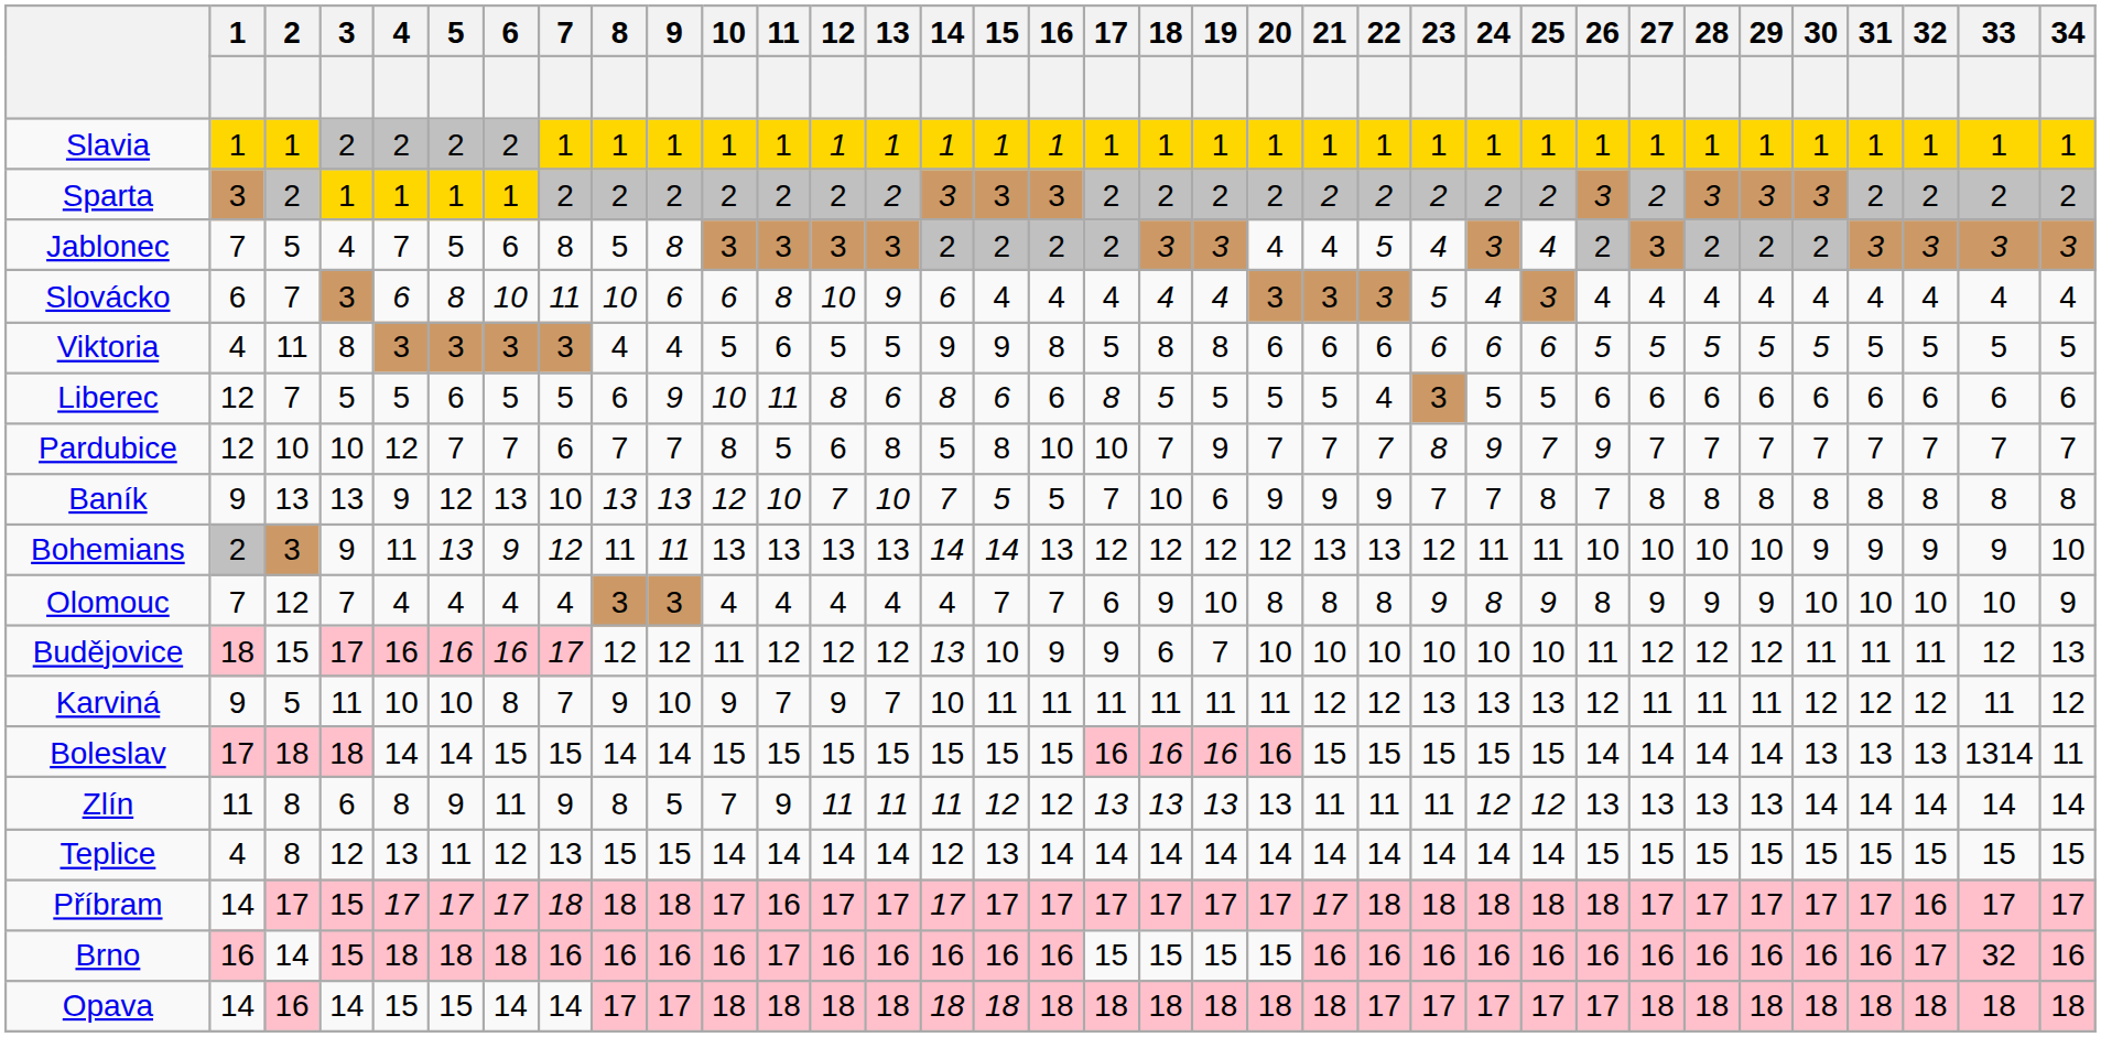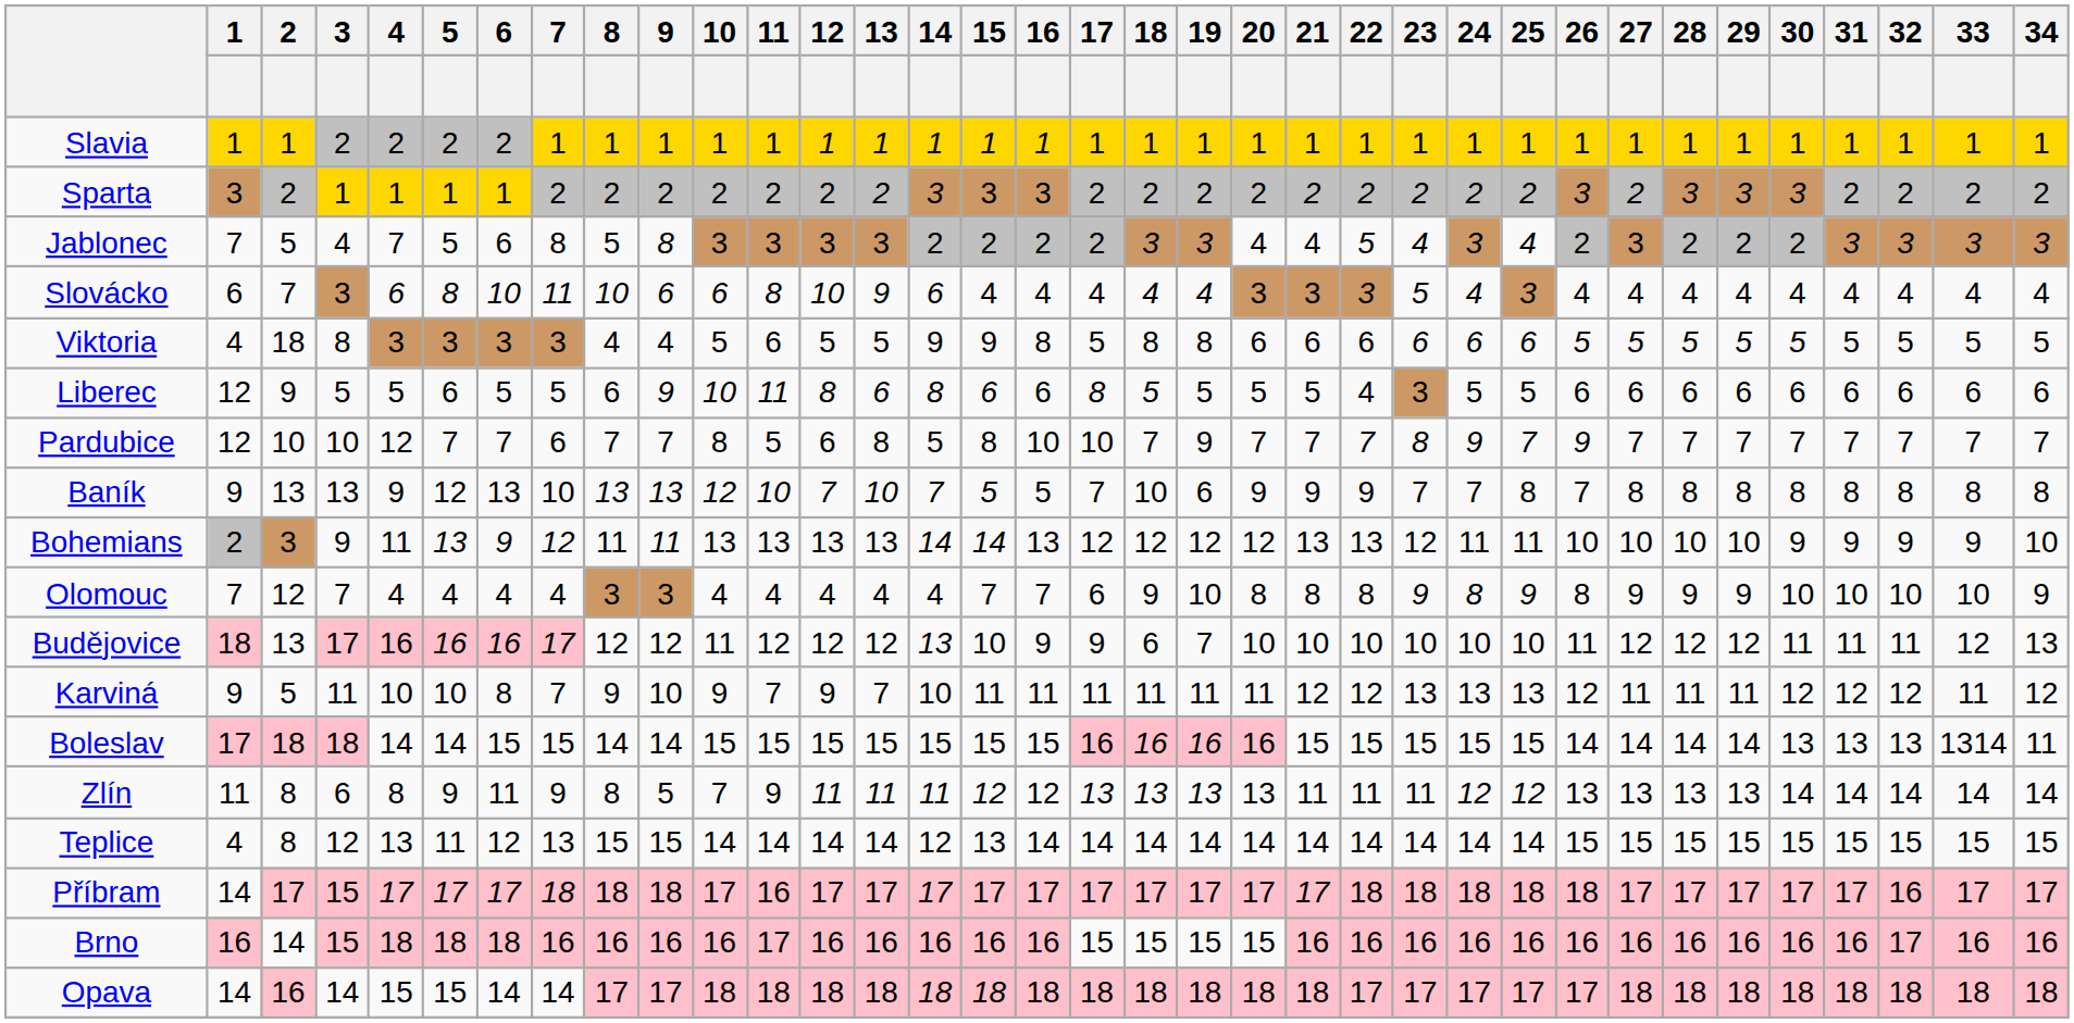 <table class="wikitable sortable" style="text-align:center; font-size:80%;">
 <tr>
 <th rowspan=2 width="100"></th>
 <th width="20">1</th>
 <th width="20">2</th>
 <th width="20">3</th>
 <th width="20">4</th>
 <th width="20">5</th>
 <th width="20">6</th>
 <th width="20">7</th>
 <th width="20">8</th>
 <th width="20">9</th>
 <th width="20">10</th>
 <th width="20">11</th>
 <th width="20">12</th>
 <th width="20">13</th>
 <th width="20">14</th>
 <th width="20">15</th>
 <th width="20">16</th>
 <th width="20">17</th>
 <th width="20">18</th>
 <th width="20">19</th>
 <th width="20">20</th>
 <th width="20">21</th>
 <th width="20">22</th>
 <th width="20">23</th>
 <th width="20">24</th>
 <th width="20">25</th>
 <th width="20">26</th>
 <th width="20">27</th>
 <th width="20">28</th>
 <th width="20">29</th>
 <th width="20">30</th>
 <th width="20">31</th>
 <th width="20">32</th>
 <th width="20">33</th>
 <th width="20">34</th>
 </tr>
 <tr>
 <th align=center height="20"></th>
 <th></th>
 <th></th>
 <th></th>
 <th></th>
 <th></th>
 <th></th>
 <th></th>
 <th></th>
 <th></th>
 <th></th>
 <th></th>
 <th></th>
 <th></th>
 <th></th>
 <th></th>
 <th></th>
 <th></th>
 <th></th>
 <th></th>
 <th></th>
 <th></th>
 <th></th>
 <th></th>
 <th></th>
 <th></th>
 <th></th>
 <th></th>
 <th></th>
 <th></th>
 <th></th>
 <th></th>
 <th></th>
 <th></th>
 </tr>
 <tr>
 <td><a href='#'>Slavia</a></td>
 <td bgcolor=gold>1</td>
 <td bgcolor=gold>1</td>
 <td bgcolor=silver>2</td>
 <td bgcolor=silver>2</td>
 <td bgcolor=silver>2</td>
 <td bgcolor=silver>2</td>
 <td bgcolor=gold>1</td>
 <td bgcolor=gold>1</td>
 <td bgcolor=gold>1</td>
 <td bgcolor=gold>1</td>
 <td bgcolor=gold>1</td>
 <td bgcolor=gold><em>1</em></td>
 <td bgcolor=gold><em>1</em></td>
 <td bgcolor=gold><em>1</em></td>
 <td bgcolor=gold><em>1</em></td>
 <td bgcolor=gold><em>1</em></td>
 <td bgcolor=gold>1</td>
 <td bgcolor=gold>1</td>
 <td bgcolor=gold>1</td>
 <td bgcolor=gold>1</td>
 <td bgcolor=gold>1</td>
 <td bgcolor=gold>1</td>
 <td bgcolor=gold>1</td>
 <td bgcolor=gold>1</td>
 <td bgcolor=gold>1</td>
 <td bgcolor=gold>1</td>
 <td bgcolor=gold>1</td>
 <td bgcolor=gold>1</td>
 <td bgcolor=gold>1</td>
 <td bgcolor=gold>1</td>
 <td bgcolor=gold>1</td>
 <td bgcolor=gold>1</td>
 <td bgcolor=gold>1</td>
 <td bgcolor=gold>1</td>
 </tr>
 <tr>
 <td><a href='#'>Sparta</a></td>
 <td bgcolor=#c96>3</td>
 <td bgcolor=silver>2</td>
 <td bgcolor=gold>1</td>
 <td bgcolor=gold>1</td>
 <td bgcolor=gold>1</td>
 <td bgcolor=gold>1</td>
 <td bgcolor=silver>2</td>
 <td bgcolor=silver>2</td>
 <td bgcolor=silver>2</td>
 <td bgcolor=silver>2</td>
 <td bgcolor=silver>2</td>
 <td bgcolor=silver>2</td>
 <td bgcolor=silver><em>2</em></td>
 <td bgcolor=#c96><em>3</em></td>
 <td bgcolor=#c96>3</td>
 <td bgcolor=#c96>3</td>
 <td bgcolor=silver>2</td>
 <td bgcolor=silver>2</td>
 <td bgcolor=silver>2</td>
 <td bgcolor=silver>2</td>
 <td bgcolor=silver><em>2</em></td>
 <td bgcolor=silver><em>2</em></td>
 <td bgcolor=silver><em>2</em></td>
 <td bgcolor=silver><em>2</em></td>
 <td bgcolor=silver><em>2</em></td>
 <td bgcolor=#c96><em>3</em></td>
 <td bgcolor=silver><em>2</em></td>
 <td bgcolor=#c96><em>3</em></td>
 <td bgcolor=#c96><em>3</em></td>
 <td bgcolor=#c96><em>3</em></td>
 <td bgcolor=silver>2</td>
 <td bgcolor=silver>2</td>
 <td bgcolor=silver>2</td>
 <td bgcolor=silver>2</td>
 </tr>
 <tr>
 <td><a href='#'>Jablonec</a></td>
 <td>7</td>
 <td>5</td>
 <td>4</td>
 <td>7</td>
 <td>5</td>
 <td>6</td>
 <td>8</td>
 <td>5</td>
 <td><em>8</em></td>
 <td bgcolor=#c96>3</td>
 <td bgcolor=#c96>3</td>
 <td bgcolor=#c96>3</td>
 <td bgcolor=#c96>3</td>
 <td bgcolor=silver>2</td>
 <td bgcolor=silver>2</td>
 <td bgcolor=silver>2</td>
 <td bgcolor=silver>2</td>
 <td bgcolor=#c96><em>3</em></td>
 <td bgcolor=#c96><em>3</em></td>
 <td>4</td>
 <td>4</td>
 <td><em>5</em></td>
 <td><em>4</em></td>
 <td bgcolor=#c96><em>3</em></td>
 <td><em>4</em></td>
 <td bgcolor=silver>2</td>
 <td bgcolor=#c96>3</td>
 <td bgcolor=silver>2</td>
 <td bgcolor=silver>2</td>
 <td bgcolor=silver>2</td>
 <td bgcolor=#c96><em>3</em></td>
 <td bgcolor=#c96><em>3</em></td>
 <td bgcolor=#c96><em>3</em></td>
 <td bgcolor=#c96><em>3</em></td>
 </tr>
 <tr>
 <td><a href='#'>Slovácko</a></td>
 <td>6</td>
 <td>7</td>
 <td bgcolor=#c96>3</td>
 <td><em>6</em></td>
 <td><em>8</em></td>
 <td><em>10</em></td>
 <td><em>11</em></td>
 <td><em>10</em></td>
 <td><em>6</em></td>
 <td><em>6</em></td>
 <td><em>8</em></td>
 <td><em>10</em></td>
 <td><em>9</em></td>
 <td><em>6</em></td>
 <td>4</td>
 <td>4</td>
 <td>4</td>
 <td><em>4</em></td>
 <td><em>4</em></td>
 <td bgcolor=#c96>3</td>
 <td bgcolor=#c96>3</td>
 <td bgcolor=#c96><em>3</em></td>
 <td><em>5</em></td>
 <td><em>4</em></td>
 <td bgcolor=#c96><em>3</em></td>
 <td>4</td>
 <td>4</td>
 <td>4</td>
 <td>4</td>
 <td>4</td>
 <td>4</td>
 <td>4</td>
 <td>4</td>
 <td>4</td>
 </tr>
 <tr>
 <td><a href='#'>Viktoria</a></td>
 <td>4</td>
-<td>11</td>
+<td>18</td>
 <td>8</td>
 <td bgcolor=#c96>3</td>
 <td bgcolor=#c96>3</td>
 <td bgcolor=#c96>3</td>
 <td bgcolor=#c96>3</td>
 <td>4</td>
 <td>4</td>
 <td>5</td>
 <td>6</td>
 <td>5</td>
 <td>5</td>
 <td>9</td>
 <td>9</td>
 <td>8</td>
 <td>5</td>
 <td>8</td>
 <td>8</td>
 <td>6</td>
 <td>6</td>
 <td>6</td>
 <td><em>6</em></td>
 <td><em>6</em></td>
 <td><em>6</em></td>
 <td><em>5</em></td>
 <td><em>5</em></td>
 <td><em>5</em></td>
 <td><em>5</em></td>
 <td><em>5</em></td>
 <td>5</td>
 <td>5</td>
 <td>5</td>
 <td>5</td>
 </tr>
 <tr>
 <td><a href='#'>Liberec</a></td>
 <td>12</td>
-<td>7</td>
+<td>9</td>
 <td>5</td>
 <td>5</td>
 <td>6</td>
 <td>5</td>
 <td>5</td>
 <td>6</td>
 <td><em>9</em></td>
 <td><em>10</em></td>
 <td><em>11</em></td>
 <td><em>8</em></td>
 <td><em>6</em></td>
 <td><em>8</em></td>
 <td><em>6</em></td>
 <td>6</td>
 <td><em>8</em></td>
 <td><em>5</em></td>
 <td>5</td>
 <td>5</td>
 <td>5</td>
 <td>4</td>
 <td bgcolor=#c96>3</td>
 <td>5</td>
 <td>5</td>
 <td>6</td>
 <td>6</td>
 <td>6</td>
 <td>6</td>
 <td>6</td>
 <td>6</td>
 <td>6</td>
 <td>6</td>
 <td>6</td>
 </tr>
 <tr>
 <td><a href='#'>Pardubice</a></td>
 <td>12</td>
 <td>10</td>
 <td>10</td>
 <td>12</td>
 <td>7</td>
 <td>7</td>
 <td>6</td>
 <td>7</td>
 <td>7</td>
 <td>8</td>
 <td>5</td>
 <td>6</td>
 <td>8</td>
 <td>5</td>
 <td>8</td>
 <td>10</td>
 <td>10</td>
 <td>7</td>
 <td>9</td>
 <td>7</td>
 <td>7</td>
 <td><em>7</em></td>
 <td><em>8</em></td>
 <td><em>9</em></td>
 <td><em>7</em></td>
 <td><em>9</em></td>
 <td>7</td>
 <td>7</td>
 <td>7</td>
 <td>7</td>
 <td>7</td>
 <td>7</td>
 <td>7</td>
 <td>7</td>
 </tr>
 <tr>
 <td><a href='#'>Baník</a></td>
 <td>9</td>
 <td>13</td>
 <td>13</td>
 <td>9</td>
 <td>12</td>
 <td>13</td>
 <td>10</td>
 <td><em>13</em></td>
 <td><em>13</em></td>
 <td><em>12</em></td>
 <td><em>10</em></td>
 <td><em>7</em></td>
 <td><em>10</em></td>
 <td><em>7</em></td>
 <td><em>5</em></td>
 <td>5</td>
 <td>7</td>
 <td>10</td>
 <td>6</td>
 <td>9</td>
 <td>9</td>
 <td>9</td>
 <td>7</td>
 <td>7</td>
 <td>8</td>
 <td>7</td>
 <td>8</td>
 <td>8</td>
 <td>8</td>
 <td>8</td>
 <td>8</td>
 <td>8</td>
 <td>8</td>
 <td>8</td>
 </tr>
 <tr>
 <td><a href='#'>Bohemians</a></td>
 <td bgcolor=silver>2</td>
 <td bgcolor=#c96>3</td>
 <td>9</td>
 <td>11</td>
 <td><em>13</em></td>
 <td><em>9</em></td>
 <td><em>12</em></td>
 <td>11</td>
 <td><em>11</em></td>
 <td>13</td>
 <td>13</td>
 <td>13</td>
 <td>13</td>
 <td><em>14</em></td>
 <td><em>14</em></td>
 <td>13</td>
 <td>12</td>
 <td>12</td>
 <td>12</td>
 <td>12</td>
 <td>13</td>
 <td>13</td>
 <td>12</td>
 <td>11</td>
 <td>11</td>
 <td>10</td>
 <td>10</td>
 <td>10</td>
 <td>10</td>
 <td>9</td>
 <td>9</td>
 <td>9</td>
 <td>9</td>
 <td>10</td>
 </tr>
 <tr>
 <td><a href='#'>Olomouc</a></td>
 <td>7</td>
 <td>12</td>
 <td>7</td>
 <td>4</td>
 <td>4</td>
 <td>4</td>
 <td>4</td>
 <td bgcolor=#c96>3</td>
 <td bgcolor=#c96>3</td>
 <td>4</td>
 <td>4</td>
 <td>4</td>
 <td>4</td>
 <td>4</td>
 <td>7</td>
 <td>7</td>
 <td>6</td>
 <td>9</td>
 <td>10</td>
 <td>8</td>
 <td>8</td>
 <td>8</td>
 <td><em>9</em></td>
 <td><em>8</em></td>
 <td><em>9</em></td>
 <td>8</td>
 <td>9</td>
 <td>9</td>
 <td>9</td>
 <td>10</td>
 <td>10</td>
 <td>10</td>
 <td>10</td>
 <td>9</td>
 </tr>
 <tr>
 <td><a href='#'>Budějovice</a></td>
 <td bgcolor=#ffc0cb>18</td>
-<td>15</td>
+<td>13</td>
 <td bgcolor=#ffc0cb>17</td>
 <td bgcolor=#ffc0cb>16</td>
 <td bgcolor=#ffc0cb><em>16</em></td>
 <td bgcolor=#ffc0cb><em>16</em></td>
 <td bgcolor=#ffc0cb><em>17</em></td>
 <td>12</td>
 <td>12</td>
 <td>11</td>
 <td>12</td>
 <td>12</td>
 <td>12</td>
 <td><em>13</em></td>
 <td>10</td>
 <td>9</td>
 <td>9</td>
 <td>6</td>
 <td>7</td>
 <td>10</td>
 <td>10</td>
 <td>10</td>
 <td>10</td>
 <td>10</td>
 <td>10</td>
 <td>11</td>
 <td>12</td>
 <td>12</td>
 <td>12</td>
 <td>11</td>
 <td>11</td>
 <td>11</td>
 <td>12</td>
 <td>13</td>
 </tr>
 <tr>
 <td><a href='#'>Karviná</a></td>
 <td>9</td>
 <td>5</td>
 <td>11</td>
 <td>10</td>
 <td>10</td>
 <td>8</td>
 <td>7</td>
 <td>9</td>
 <td>10</td>
 <td>9</td>
 <td>7</td>
 <td>9</td>
 <td>7</td>
 <td>10</td>
 <td>11</td>
 <td>11</td>
 <td>11</td>
 <td>11</td>
 <td>11</td>
 <td>11</td>
 <td>12</td>
 <td>12</td>
 <td>13</td>
 <td>13</td>
 <td>13</td>
 <td>12</td>
 <td>11</td>
 <td>11</td>
 <td>11</td>
 <td>12</td>
 <td>12</td>
 <td>12</td>
 <td>11</td>
 <td>12</td>
 </tr>
 <tr>
 <td><a href='#'>Boleslav</a></td>
 <td bgcolor=#ffc0cb>17</td>
 <td bgcolor=#ffc0cb>18</td>
 <td bgcolor=#ffc0cb>18</td>
 <td>14</td>
 <td>14</td>
 <td>15</td>
 <td>15</td>
 <td>14</td>
 <td>14</td>
 <td>15</td>
 <td>15</td>
 <td>15</td>
 <td>15</td>
 <td>15</td>
 <td>15</td>
 <td>15</td>
 <td bgcolor=#ffc0cb>16</td>
 <td bgcolor=#ffc0cb><em>16</em></td>
 <td bgcolor=#ffc0cb><em>16</em></td>
 <td bgcolor=#ffc0cb>16</td>
 <td>15</td>
 <td>15</td>
 <td>15</td>
 <td>15</td>
 <td>15</td>
 <td>14</td>
 <td>14</td>
 <td>14</td>
 <td>14</td>
 <td>13</td>
 <td>13</td>
 <td>13</td>
 <td>1314</td>
 <td>11</td>
 </tr>
 <tr>
 <td><a href='#'>Zlín</a></td>
 <td>11</td>
 <td>8</td>
 <td>6</td>
 <td>8</td>
 <td>9</td>
 <td>11</td>
 <td>9</td>
 <td>8</td>
 <td>5</td>
 <td>7</td>
 <td>9</td>
 <td><em>11</em></td>
 <td><em>11</em></td>
 <td><em>11</em></td>
 <td><em>12</em></td>
 <td>12</td>
 <td><em>13</em></td>
 <td><em>13</em></td>
 <td><em>13</em></td>
 <td>13</td>
 <td>11</td>
 <td>11</td>
 <td>11</td>
 <td><em>12</em></td>
 <td><em>12</em></td>
 <td>13</td>
 <td>13</td>
 <td>13</td>
 <td>13</td>
 <td>14</td>
 <td>14</td>
 <td>14</td>
 <td>14</td>
 <td>14</td>
 </tr>
 <tr>
 <td><a href='#'>Teplice</a></td>
 <td>4</td>
 <td>8</td>
 <td>12</td>
 <td>13</td>
 <td>11</td>
 <td>12</td>
 <td>13</td>
 <td>15</td>
 <td>15</td>
 <td>14</td>
 <td>14</td>
 <td>14</td>
 <td>14</td>
 <td>12</td>
 <td>13</td>
 <td>14</td>
 <td>14</td>
 <td>14</td>
 <td>14</td>
 <td>14</td>
 <td>14</td>
 <td>14</td>
 <td>14</td>
 <td>14</td>
 <td>14</td>
 <td>15</td>
 <td>15</td>
 <td>15</td>
 <td>15</td>
 <td>15</td>
 <td>15</td>
 <td>15</td>
 <td>15</td>
 <td>15</td>
 </tr>
 <tr>
 <td><a href='#'>Příbram</a></td>
 <td>14</td>
 <td bgcolor=#ffc0cb>17</td>
 <td bgcolor=#ffc0cb>15</td>
 <td bgcolor=#ffc0cb><em>17</em></td>
 <td bgcolor=#ffc0cb><em>17</em></td>
 <td bgcolor=#ffc0cb><em>17</em></td>
 <td bgcolor=#ffc0cb><em>18</em></td>
 <td bgcolor=#ffc0cb>18</td>
 <td bgcolor=#ffc0cb>18</td>
 <td bgcolor=#ffc0cb>17</td>
 <td bgcolor=#ffc0cb>16</td>
 <td bgcolor=#ffc0cb>17</td>
 <td bgcolor=#ffc0cb>17</td>
 <td bgcolor=#ffc0cb><em>17</em></td>
 <td bgcolor=#ffc0cb>17</td>
 <td bgcolor=#ffc0cb>17</td>
 <td bgcolor=#ffc0cb>17</td>
 <td bgcolor=#ffc0cb>17</td>
 <td bgcolor=#ffc0cb>17</td>
 <td bgcolor=#ffc0cb>17</td>
 <td bgcolor=#ffc0cb><em>17</em></td>
 <td bgcolor=#ffc0cb>18</td>
 <td bgcolor=#ffc0cb>18</td>
 <td bgcolor=#ffc0cb>18</td>
 <td bgcolor=#ffc0cb>18</td>
 <td bgcolor=#ffc0cb>18</td>
 <td bgcolor=#ffc0cb>17</td>
 <td bgcolor=#ffc0cb>17</td>
 <td bgcolor=#ffc0cb>17</td>
 <td bgcolor=#ffc0cb>17</td>
 <td bgcolor=#ffc0cb>17</td>
 <td bgcolor=#ffc0cb>16</td>
 <td bgcolor=#ffc0cb>17</td>
 <td bgcolor=#ffc0cb>17</td>
 </tr>
 <tr>
 <td><a href='#'>Brno</a></td>
 <td bgcolor=#ffc0cb>16</td>
 <td>14</td>
 <td bgcolor=#ffc0cb>15</td>
 <td bgcolor=#ffc0cb>18</td>
 <td bgcolor=#ffc0cb>18</td>
 <td bgcolor=#ffc0cb>18</td>
 <td bgcolor=#ffc0cb>16</td>
 <td bgcolor=#ffc0cb>16</td>
 <td bgcolor=#ffc0cb>16</td>
 <td bgcolor=#ffc0cb>16</td>
 <td bgcolor=#ffc0cb>17</td>
 <td bgcolor=#ffc0cb>16</td>
 <td bgcolor=#ffc0cb>16</td>
 <td bgcolor=#ffc0cb>16</td>
 <td bgcolor=#ffc0cb>16</td>
 <td bgcolor=#ffc0cb>16</td>
 <td>15</td>
 <td>15</td>
 <td>15</td>
 <td>15</td>
 <td bgcolor=#ffc0cb>16</td>
 <td bgcolor=#ffc0cb>16</td>
 <td bgcolor=#ffc0cb>16</td>
 <td bgcolor=#ffc0cb>16</td>
 <td bgcolor=#ffc0cb>16</td>
 <td bgcolor=#ffc0cb>16</td>
 <td bgcolor=#ffc0cb>16</td>
 <td bgcolor=#ffc0cb>16</td>
 <td bgcolor=#ffc0cb>16</td>
 <td bgcolor=#ffc0cb>16</td>
 <td bgcolor=#ffc0cb>16</td>
 <td bgcolor=#ffc0cb>17</td>
-<td bgcolor=#ffc0cb>32</td>
+<td bgcolor=#ffc0cb>16</td>
 <td bgcolor=#ffc0cb>16</td>
 </tr>
 <tr>
 <td><a href='#'>Opava</a></td>
 <td>14</td>
 <td bgcolor=#ffc0cb>16</td>
 <td>14</td>
 <td>15</td>
 <td>15</td>
 <td>14</td>
 <td>14</td>
 <td bgcolor=#ffc0cb>17</td>
 <td bgcolor=#ffc0cb>17</td>
 <td bgcolor=#ffc0cb>18</td>
 <td bgcolor=#ffc0cb>18</td>
 <td bgcolor=#ffc0cb>18</td>
 <td bgcolor=#ffc0cb>18</td>
 <td bgcolor=#ffc0cb><em>18</em></td>
 <td bgcolor=#ffc0cb><em>18</em></td>
 <td bgcolor=#ffc0cb>18</td>
 <td bgcolor=#ffc0cb>18</td>
 <td bgcolor=#ffc0cb>18</td>
 <td bgcolor=#ffc0cb>18</td>
 <td bgcolor=#ffc0cb>18</td>
 <td bgcolor=#ffc0cb>18</td>
 <td bgcolor=#ffc0cb>17</td>
 <td bgcolor=#ffc0cb>17</td>
 <td bgcolor=#ffc0cb>17</td>
 <td bgcolor=#ffc0cb>17</td>
 <td bgcolor=#ffc0cb>17</td>
 <td bgcolor=#ffc0cb>18</td>
 <td bgcolor=#ffc0cb>18</td>
 <td bgcolor=#ffc0cb>18</td>
 <td bgcolor=#ffc0cb>18</td>
 <td bgcolor=#ffc0cb>18</td>
 <td bgcolor=#ffc0cb>18</td>
 <td bgcolor=#ffc0cb>18</td>
 <td bgcolor=#ffc0cb>18</td>
 </tr>
 <tr>
 </tr>
 </table>
